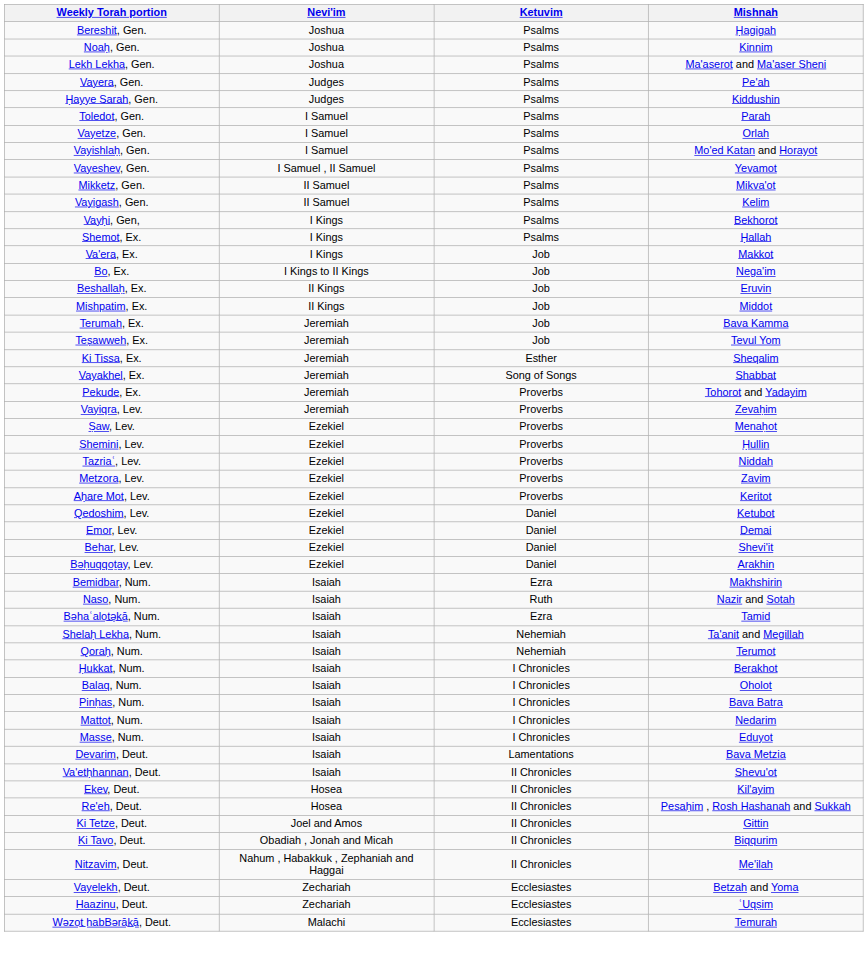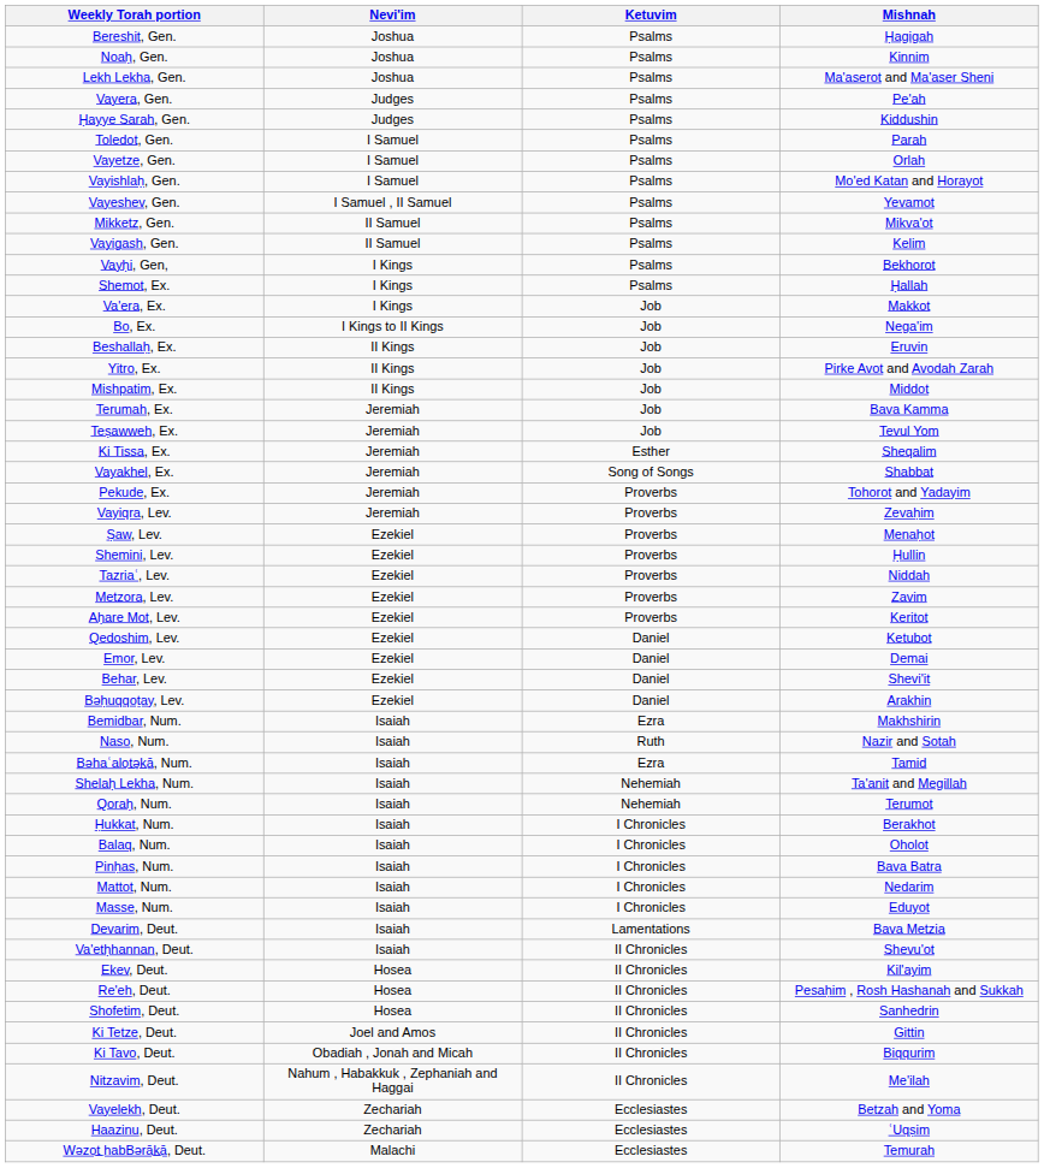 <table class="wikitable" width="100%" style="text-align:center">
 <tr>
 <th width=25%><a href='#'>Weekly Torah portion</a></th>
 <th width=25%><a href='#'>Nevi'im</a></th>
 <th width=25%><a href='#'>Ketuvim</a></th>
 <th width=25%><a href='#'>Mishnah</a></th>
 </tr>
 <tr>
 <td><a href='#'>Bereshit</a>, Gen. </td>
 <td>Joshua </td>
 <td>Psalms </td>
 <td><a href='#'>Ḥagigah</a> </td>
 </tr>
 <tr>
 <td><a href='#'>Noaḥ</a>, Gen. </td>
 <td>Joshua </td>
 <td>Psalms </td>
 <td><a href='#'>Kinnim</a> </td>
 </tr>
 <tr>
 <td><a href='#'>Lekh Lekha</a>, Gen. </td>
 <td>Joshua </td>
 <td>Psalms </td>
 <td><a href='#'>Ma'aserot</a>  and <a href='#'>Ma'aser Sheni</a> </td>
 </tr>
 <tr>
 <td><a href='#'>Vayera</a>, Gen. </td>
 <td>Judges </td>
 <td>Psalms </td>
 <td><a href='#'>Pe'ah</a> </td>
 </tr>
 <tr>
 <td><a href='#'>Ḥayye Sarah</a>, Gen. </td>
 <td>Judges </td>
 <td>Psalms </td>
 <td><a href='#'>Kiddushin</a> </td>
 </tr>
 <tr>
 <td><a href='#'>Toledot</a>, Gen. </td>
 <td>I Samuel </td>
 <td>Psalms </td>
 <td><a href='#'>Parah</a> </td>
 </tr>
 <tr>
 <td><a href='#'>Vayetze</a>, Gen. </td>
 <td>I Samuel </td>
 <td>Psalms </td>
 <td><a href='#'>Orlah</a> </td>
 </tr>
 <tr>
 <td><a href='#'>Vayishlaḥ</a>, Gen. </td>
 <td>I Samuel </td>
 <td>Psalms </td>
 <td><a href='#'>Mo'ed Katan</a>  and <a href='#'>Horayot</a> </td>
 </tr>
 <tr>
 <td><a href='#'>Vayeshev</a>, Gen. </td>
 <td>I Samuel , II Samuel </td>
 <td>Psalms </td>
 <td><a href='#'>Yevamot</a> </td>
 </tr>
 <tr>
 <td><a href='#'>Mikketz</a>, Gen. </td>
 <td>II Samuel </td>
 <td>Psalms </td>
 <td><a href='#'>Mikva'ot</a> </td>
 </tr>
 <tr>
 <td><a href='#'>Vayigash</a>, Gen. </td>
 <td>II Samuel </td>
 <td>Psalms </td>
 <td><a href='#'>Kelim</a> </td>
 </tr>
 <tr>
 <td><a href='#'>Vayḥi</a>, Gen, </td>
 <td>I Kings </td>
 <td>Psalms </td>
 <td><a href='#'>Bekhorot</a> </td>
 </tr>
 <tr>
 <td><a href='#'>Shemot</a>, Ex. </td>
 <td>I Kings </td>
 <td>Psalms </td>
 <td><a href='#'>Ḥallah</a> </td>
 </tr>
 <tr>
 <td><a href='#'>Va'era</a>, Ex. </td>
 <td>I Kings </td>
 <td>Job </td>
 <td><a href='#'>Makkot</a> </td>
 </tr>
 <tr>
 <td><a href='#'>Bo</a>, Ex. </td>
 <td>I Kings  to II Kings </td>
 <td>Job </td>
 <td><a href='#'>Nega'im</a> </td>
 </tr>
 <tr>
 <td><a href='#'>Beshallaḥ</a>, Ex. </td>
 <td>II Kings </td>
 <td>Job </td>
 <td><a href='#'>Eruvin</a> </td>
+</tr>
+<tr>
+<td><a href='#'>Yitro</a>, Ex. </td>
+<td>II Kings </td>
+<td>Job </td>
+<td><a href='#'>Pirke Avot</a>  and <a href='#'>Avodah Zarah</a> </td>
 </tr>
 <tr>
 <td><a href='#'>Mishpatim</a>, Ex. </td>
 <td>II Kings </td>
 <td>Job </td>
 <td><a href='#'>Middot</a> </td>
 </tr>
 <tr>
 <td><a href='#'>Terumah</a>, Ex. </td>
 <td>Jeremiah </td>
 <td>Job </td>
 <td><a href='#'>Bava Kamma</a> </td>
 </tr>
 <tr>
 <td><a href='#'>Teṣawweh</a>, Ex. </td>
 <td>Jeremiah </td>
 <td>Job </td>
 <td><a href='#'>Tevul Yom</a> </td>
 </tr>
 <tr>
 <td><a href='#'>Ki Tissa</a>, Ex. </td>
 <td>Jeremiah </td>
 <td>Esther </td>
 <td><a href='#'>Sheqalim</a> </td>
 </tr>
 <tr>
 <td><a href='#'>Vayakhel</a>, Ex. </td>
 <td>Jeremiah </td>
 <td>Song of Songs </td>
 <td><a href='#'>Shabbat</a> </td>
 </tr>
 <tr>
 <td><a href='#'>Pekude</a>, Ex. </td>
 <td>Jeremiah </td>
 <td>Proverbs </td>
 <td><a href='#'>Tohorot</a>  and <a href='#'>Yadayim</a> </td>
 </tr>
 <tr>
 <td><a href='#'>Vayiqra</a>, Lev. </td>
 <td>Jeremiah </td>
 <td>Proverbs </td>
 <td><a href='#'>Zevaḥim</a> </td>
 </tr>
 <tr>
 <td><a href='#'>Ṣaw</a>, Lev. </td>
 <td>Ezekiel </td>
 <td>Proverbs </td>
 <td><a href='#'>Menaḥot</a> </td>
 </tr>
 <tr>
 <td><a href='#'>Shemini</a>, Lev. </td>
 <td>Ezekiel </td>
 <td>Proverbs </td>
 <td><a href='#'>Ḥullin</a> </td>
 </tr>
 <tr>
 <td><a href='#'>Tazriaʿ</a>, Lev. </td>
 <td>Ezekiel </td>
 <td>Proverbs </td>
 <td><a href='#'>Niddah</a> </td>
 </tr>
 <tr>
 <td><a href='#'>Metzora</a>, Lev. </td>
 <td>Ezekiel </td>
 <td>Proverbs </td>
 <td><a href='#'>Zavim</a> </td>
 </tr>
 <tr>
 <td><a href='#'>Aḥare Mot</a>, Lev. </td>
 <td>Ezekiel </td>
 <td>Proverbs </td>
 <td><a href='#'>Keritot</a> </td>
 </tr>
 <tr>
 <td><a href='#'>Qedoshim</a>, Lev. </td>
 <td>Ezekiel </td>
 <td>Daniel </td>
 <td><a href='#'>Ketubot</a> </td>
 </tr>
 <tr>
 <td><a href='#'>Emor</a>, Lev. </td>
 <td>Ezekiel </td>
 <td>Daniel </td>
 <td><a href='#'>Demai</a> </td>
 </tr>
 <tr>
 <td><a href='#'>Behar</a>, Lev. </td>
 <td>Ezekiel </td>
 <td>Daniel </td>
 <td><a href='#'>Shevi'it</a> </td>
 </tr>
 <tr>
 <td><a href='#'>Bəḥuqqoṯay</a>, Lev. </td>
 <td>Ezekiel </td>
 <td>Daniel </td>
 <td><a href='#'>Arakhin</a> </td>
 </tr>
 <tr>
 <td><a href='#'>Bemidbar</a>, Num. </td>
 <td>Isaiah </td>
 <td>Ezra </td>
 <td><a href='#'>Makhshirin</a> </td>
 </tr>
 <tr>
 <td><a href='#'>Naso</a>, Num. </td>
 <td>Isaiah </td>
 <td>Ruth </td>
 <td><a href='#'>Nazir</a>  and <a href='#'>Sotah</a> </td>
 </tr>
 <tr>
 <td><a href='#'>Bəhaʿalot̲ək̲ā</a>, Num. </td>
 <td>Isaiah </td>
 <td>Ezra </td>
 <td><a href='#'>Tamid</a> </td>
 </tr>
 <tr>
 <td><a href='#'>Shelaḥ Lekha</a>, Num. </td>
 <td>Isaiah </td>
 <td>Nehemiah </td>
 <td><a href='#'>Ta'anit</a>  and <a href='#'>Megillah</a> </td>
 </tr>
 <tr>
 <td><a href='#'>Qoraḥ</a>, Num. </td>
 <td>Isaiah </td>
 <td>Nehemiah </td>
 <td><a href='#'>Terumot</a> </td>
 </tr>
 <tr>
 <td><a href='#'>Ḥukkat</a>, Num. </td>
 <td>Isaiah </td>
 <td>I Chronicles </td>
 <td><a href='#'>Berakhot</a> </td>
 </tr>
 <tr>
 <td><a href='#'>Balaq</a>, Num. </td>
 <td>Isaiah </td>
 <td>I Chronicles </td>
 <td><a href='#'>Oholot</a> </td>
 </tr>
 <tr>
 <td><a href='#'>Pinḥas</a>, Num. </td>
 <td>Isaiah </td>
 <td>I Chronicles </td>
 <td><a href='#'>Bava Batra</a> </td>
 </tr>
 <tr>
 <td><a href='#'>Mattot</a>, Num. </td>
 <td>Isaiah </td>
 <td>I Chronicles </td>
 <td><a href='#'>Nedarim</a> </td>
 </tr>
 <tr>
 <td><a href='#'>Masse</a>, Num. </td>
 <td>Isaiah </td>
 <td>I Chronicles </td>
 <td><a href='#'>Eduyot</a> </td>
 </tr>
 <tr>
 <td><a href='#'>Devarim</a>, Deut. </td>
 <td>Isaiah </td>
 <td>Lamentations </td>
 <td><a href='#'>Bava Metzia</a> </td>
 </tr>
 <tr>
 <td><a href='#'>Va'etḥhannan</a>, Deut. </td>
 <td>Isaiah </td>
 <td>II Chronicles </td>
 <td><a href='#'>Shevu'ot</a> </td>
 </tr>
 <tr>
 <td><a href='#'>Ekev</a>, Deut. </td>
 <td>Hosea </td>
 <td>II Chronicles </td>
 <td><a href='#'>Kil'ayim</a> </td>
 </tr>
 <tr>
 <td><a href='#'>Re'eh</a>, Deut. </td>
 <td>Hosea </td>
 <td>II Chronicles </td>
 <td><a href='#'>Pesaḥim</a> , <a href='#'>Rosh Hashanah</a>  and <a href='#'>Sukkah</a> </td>
 </tr>
 <tr>
+<td><a href='#'>Shofetim</a>, Deut. </td>
+<td>Hosea </td>
+<td>II Chronicles </td>
+<td><a href='#'>Sanhedrin</a> </td>
+</tr>
+<tr>
 <td><a href='#'>Ki Tetze</a>, Deut. </td>
 <td>Joel  and Amos </td>
 <td>II Chronicles </td>
 <td><a href='#'>Gittin</a> </td>
 </tr>
 <tr>
 <td><a href='#'>Ki Tavo</a>, Deut. </td>
 <td>Obadiah , Jonah  and Micah </td>
 <td>II Chronicles </td>
 <td><a href='#'>Biqqurim</a> </td>
 </tr>
 <tr>
 <td><a href='#'>Nitzavim</a>, Deut. </td>
 <td>Nahum , Habakkuk , Zephaniah  and Haggai </td>
 <td>II Chronicles </td>
 <td><a href='#'>Me'ilah</a> </td>
 </tr>
 <tr>
 <td><a href='#'>Vayelekh</a>, Deut. </td>
 <td>Zechariah </td>
 <td>Ecclesiastes </td>
 <td><a href='#'>Betzah</a>  and <a href='#'>Yoma</a> </td>
 </tr>
 <tr>
 <td><a href='#'>Haazinu</a>, Deut. </td>
 <td>Zechariah </td>
 <td>Ecclesiastes </td>
 <td><a href='#'>ʿUqṣim</a> </td>
 </tr>
 <tr>
 <td><a href='#'>Wəzot̲ habBərāk̲ā</a>, Deut. </td>
 <td>Malachi </td>
 <td>Ecclesiastes </td>
 <td><a href='#'>Temurah</a> </td>
 </tr>
 </table>
